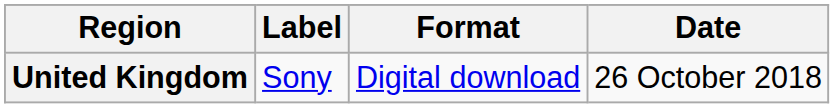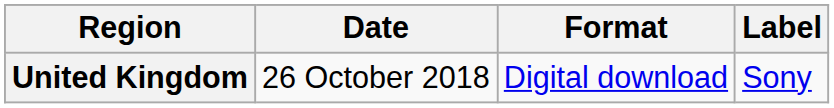 <table class="wikitable plainrowheaders">
 <tr>
 <th>Region</th>
+<th>Date</th>
+<th>Format</th>
 <th>Label</th>
-<th>Format</th>
-<th>Date</th>
 </tr>
 <tr>
 <th scope="row">United Kingdom</th>
+<td>26 October 2018</td>
+<td><a href='#'>Digital download</a></td>
 <td><a href='#'>Sony</a></td>
-<td><a href='#'>Digital download</a></td>
-<td>26 October 2018</td>
 </tr>
 </table>
